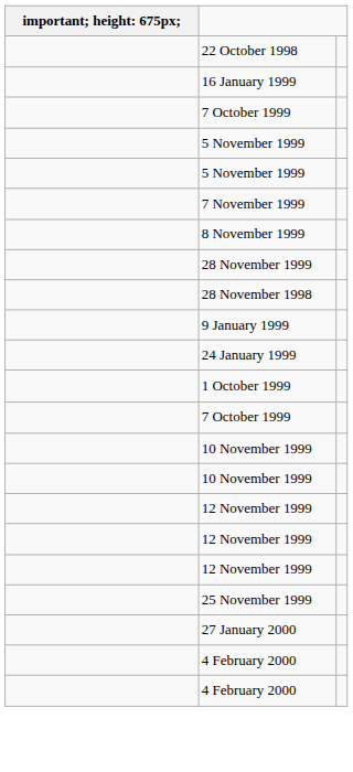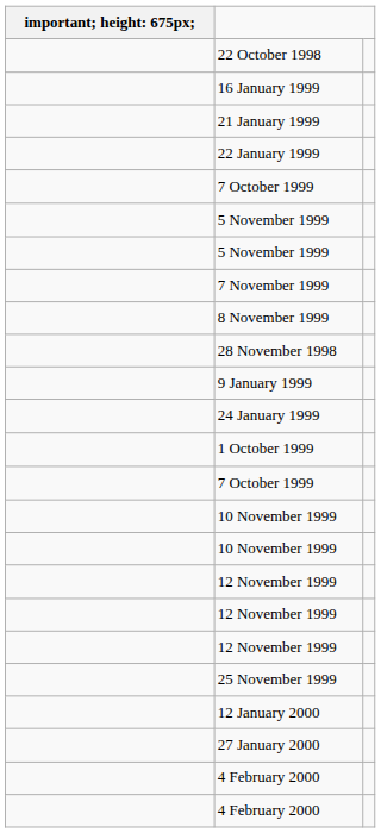 <table class="wikitable" style="font-size: 89%; float: left; width: 24em; margin-right: 1em; line-height: 1.65em">
 <tr>
 <th>important; height: 675px;</th>
 </tr>
 <tr>
 <td></td>
 <td>22 October 1998</td>
 <td><small></small></td>
 </tr>
 <tr>
 <td></td>
 <td>16 January 1999</td>
+<td><small></small></td>
+</tr>
+<tr>
+<td></td>
+<td>21 January 1999</td>
+<td><small></small></td>
+</tr>
+<tr>
+<td></td>
+<td>22 January 1999</td>
 <td><small></small></td>
 </tr>
 <tr>
 <td></td>
 <td>7 October 1999</td>
 <td><small></small> </td>
 </tr>
 <tr>
 <td></td>
 <td>5 November 1999</td>
 <td><small></small></td>
 </tr>
 <tr>
 <td></td>
 <td>5 November 1999</td>
 <td><small></small></td>
 </tr>
 <tr>
 <td></td>
 <td>7 November 1999</td>
 <td><small></small></td>
 </tr>
 <tr>
 <td></td>
 <td>8 November 1999</td>
-<td><small></small></td>
-</tr>
-<tr>
-<td></td>
-<td>28 November 1999</td>
 <td><small></small></td>
 </tr>
 <tr>
 <td></td>
 <td>28 November 1998</td>
 <td><small></small></td>
 </tr>
 <tr>
 <td></td>
 <td>9 January 1999</td>
 <td><small></small></td>
 </tr>
 <tr>
 <td></td>
 <td>24 January 1999</td>
 <td><small></small></td>
 </tr>
 <tr>
 <td></td>
 <td>1 October 1999</td>
 <td><small></small> </td>
 </tr>
 <tr>
 <td></td>
 <td>7 October 1999</td>
 <td><small></small> </td>
 </tr>
 <tr>
 <td></td>
 <td>10 November 1999</td>
 <td><small></small></td>
 </tr>
 <tr>
 <td></td>
 <td>10 November 1999</td>
 <td><small></small></td>
 </tr>
 <tr>
 <td></td>
 <td>12 November 1999</td>
 <td><small></small></td>
 </tr>
 <tr>
 <td></td>
 <td>12 November 1999</td>
 <td><small></small></td>
 </tr>
 <tr>
 <td></td>
 <td>12 November 1999</td>
 <td><small></small></td>
 </tr>
 <tr>
 <td></td>
 <td>25 November 1999</td>
 <td><small></small></td>
 </tr>
 <tr>
 <td></td>
+<td>12 January 2000</td>
+<td><small></small></td>
+</tr>
+<tr>
+<td></td>
 <td>27 January 2000</td>
 <td><small></small></td>
 </tr>
 <tr>
 <td></td>
 <td>4 February 2000</td>
 <td><small></small></td>
 </tr>
 <tr>
 <td></td>
 <td>4 February 2000</td>
 <td><small></small></td>
 </tr>
 </table>
